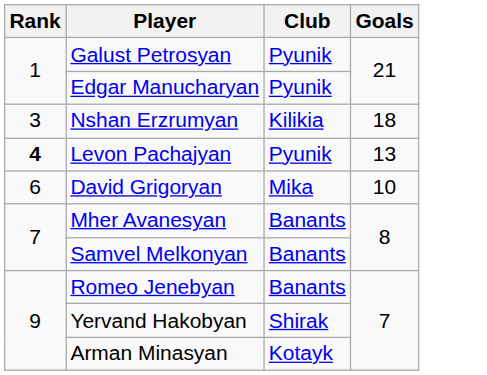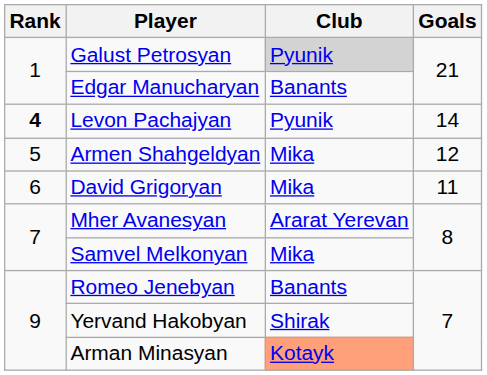 <table class="wikitable" style="text-align:center">
 <tr>
 <th>Rank</th>
 <th>Player</th>
 <th>Club</th>
 <th>Goals</th>
 </tr>
 <tr>
 <td rowspan="2">1</td>
 <td align="left"> <a href='#'>Galust Petrosyan</a></td>
-<td align="left"><a href='#'>Pyunik</a></td>
+<td align="left" style="background: lightgrey;"><a href='#'>Pyunik</a></td>
 <td rowspan="2">21</td>
 </tr>
 <tr>
 <td align="left"> <a href='#'>Edgar Manucharyan</a></td>
-<td align="left"><a href='#'>Pyunik</a></td>
-</tr>
-<tr>
-<td>3</td>
-<td align="left"> <a href='#'>Nshan Erzrumyan</a></td>
-<td align="left"><a href='#'>Kilikia</a></td>
-<td>18</td>
+<td align="left"><a href='#'>Banants</a></td>
 </tr>
 <tr>
 <td><strong>4</strong></td>
 <td align="left"> <a href='#'>Levon Pachajyan</a></td>
 <td align="left"><a href='#'>Pyunik</a></td>
-<td>13</td>
+<td>14</td>
+</tr>
+<tr>
+<td>5</td>
+<td align="left"> <a href='#'>Armen Shahgeldyan</a></td>
+<td align="left"><a href='#'>Mika</a></td>
+<td>12</td>
 </tr>
 <tr>
 <td>6</td>
 <td align="left"> <a href='#'>David Grigoryan</a></td>
 <td align="left"><a href='#'>Mika</a></td>
-<td>10</td>
+<td>11</td>
 </tr>
 <tr>
 <td rowspan="2">7</td>
 <td align="left"> <a href='#'>Mher Avanesyan</a></td>
-<td align="left"><a href='#'>Banants</a></td>
+<td align="left"><a href='#'>Ararat Yerevan</a></td>
 <td rowspan="2">8</td>
 </tr>
 <tr>
 <td align="left"> <a href='#'>Samvel Melkonyan</a></td>
-<td align="left"><a href='#'>Banants</a></td>
+<td align="left"><a href='#'>Mika</a></td>
 </tr>
 <tr>
 <td rowspan="3">9</td>
 <td align="left"> <a href='#'>Romeo Jenebyan</a></td>
 <td align="left"><a href='#'>Banants</a></td>
 <td rowspan="3">7</td>
 </tr>
 <tr>
 <td align="left"> Yervand Hakobyan</td>
 <td align="left"><a href='#'>Shirak</a></td>
 </tr>
 <tr>
 <td align="left"> Arman Minasyan</td>
-<td align="left"><a href='#'>Kotayk</a></td>
+<td align="left" style="background: lightsalmon;"><a href='#'>Kotayk</a></td>
 </tr>
 </table>
